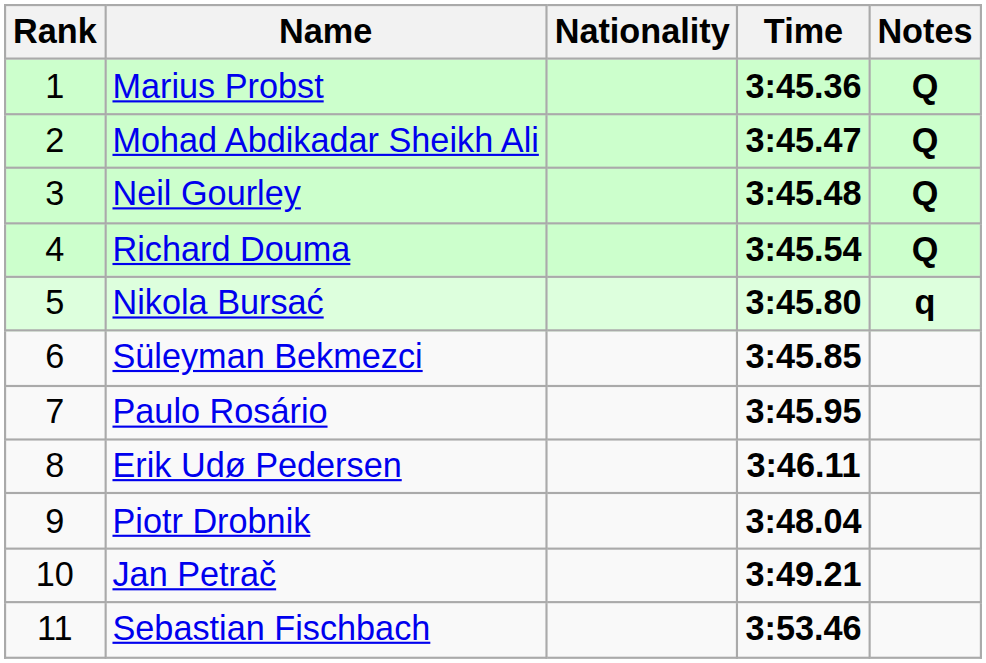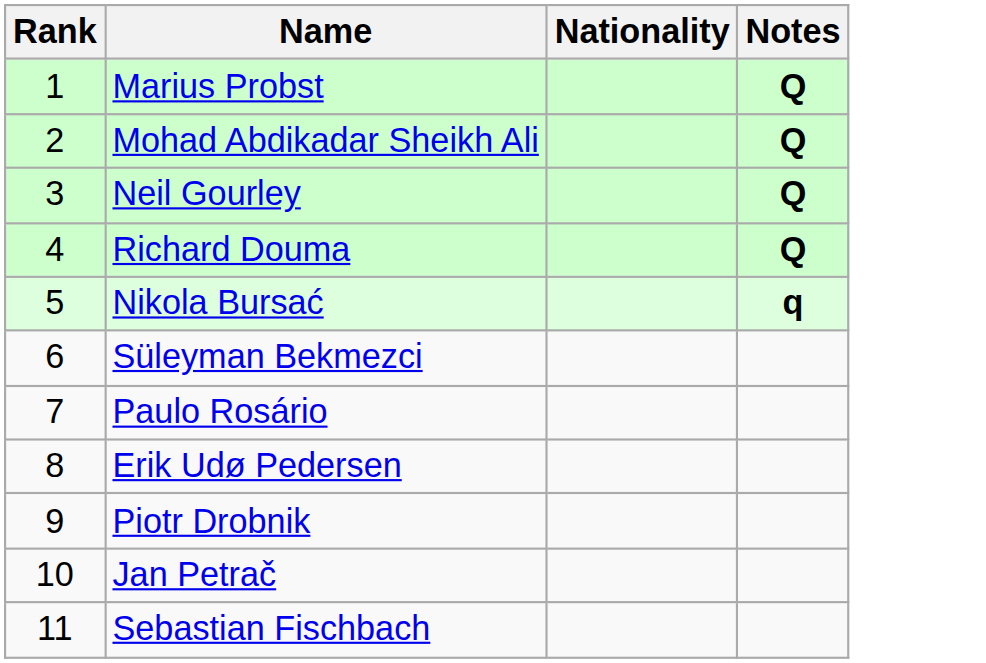 <table class="wikitable sortable" style="text-align:center">
 <tr>
 <th>Rank</th>
 <th>Name</th>
 <th>Nationality</th>
-<th>Time</th>
 <th>Notes</th>
 </tr>
 <tr bgcolor=ccffcc>
 <td>1</td>
 <td align=left><a href='#'>Marius Probst</a></td>
 <td align=left></td>
-<td><strong>3:45.36</strong></td>
 <td><strong>Q</strong></td>
 </tr>
 <tr bgcolor=ccffcc>
 <td>2</td>
 <td align=left><a href='#'>Mohad Abdikadar Sheikh Ali</a></td>
 <td align=left></td>
-<td><strong>3:45.47</strong></td>
 <td><strong>Q</strong></td>
 </tr>
 <tr bgcolor=ccffcc>
 <td>3</td>
 <td align=left><a href='#'>Neil Gourley</a></td>
 <td align=left></td>
-<td><strong>3:45.48</strong></td>
 <td><strong>Q</strong></td>
 </tr>
 <tr bgcolor=ccffcc>
 <td>4</td>
 <td align=left><a href='#'>Richard Douma</a></td>
 <td align=left></td>
-<td><strong>3:45.54</strong></td>
 <td><strong>Q</strong></td>
 </tr>
 <tr bgcolor=ddffdd>
 <td>5</td>
 <td align=left><a href='#'>Nikola Bursać</a></td>
 <td align=left></td>
-<td><strong>3:45.80</strong></td>
 <td><strong>q</strong></td>
 </tr>
 <tr>
 <td>6</td>
 <td align=left><a href='#'>Süleyman Bekmezci</a></td>
 <td align=left></td>
-<td><strong>3:45.85</strong></td>
 <td></td>
 </tr>
 <tr>
 <td>7</td>
 <td align=left><a href='#'>Paulo Rosário</a></td>
 <td align=left></td>
-<td><strong>3:45.95</strong></td>
 <td></td>
 </tr>
 <tr>
 <td>8</td>
 <td align=left><a href='#'>Erik Udø Pedersen</a></td>
 <td align=left></td>
-<td><strong>3:46.11</strong></td>
 <td></td>
 </tr>
 <tr>
 <td>9</td>
 <td align=left><a href='#'>Piotr Drobnik</a></td>
 <td align=left></td>
-<td><strong>3:48.04</strong></td>
 <td></td>
 </tr>
 <tr>
 <td>10</td>
 <td align=left><a href='#'>Jan Petrač</a></td>
 <td align=left></td>
-<td><strong>3:49.21</strong></td>
 <td></td>
 </tr>
 <tr>
 <td>11</td>
 <td align=left><a href='#'>Sebastian Fischbach</a></td>
 <td align=left></td>
-<td><strong>3:53.46</strong></td>
 <td></td>
 </tr>
 </table>
